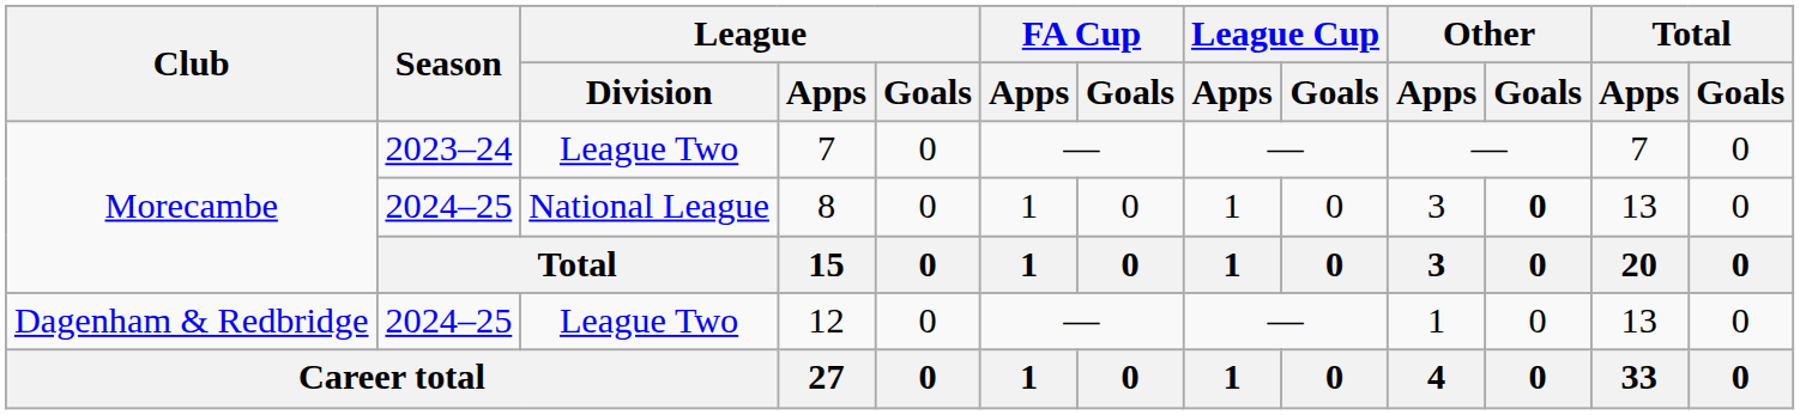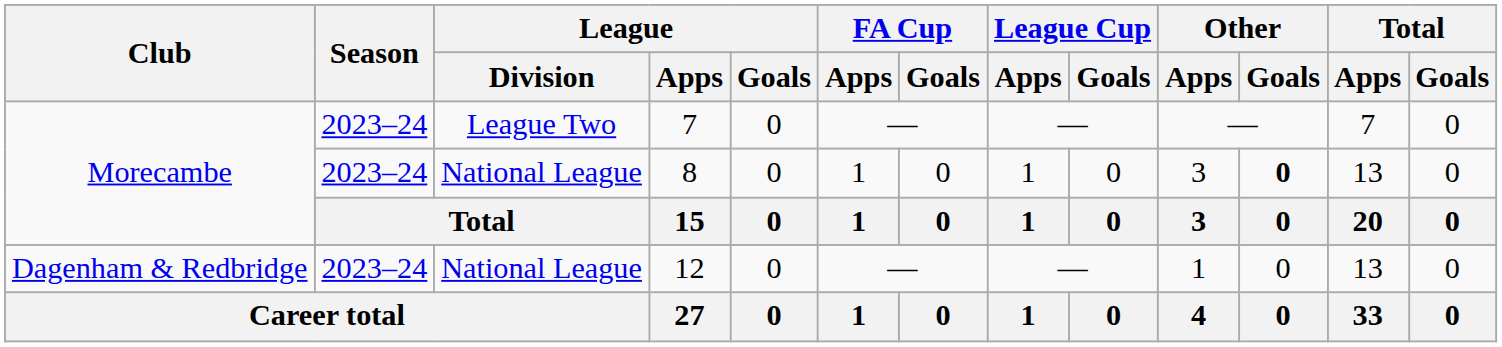 <table class="wikitable" style="text-align:center">
 <tr>
 <th rowspan="2">Club</th>
 <th rowspan="2">Season</th>
 <th colspan="3">League</th>
 <th colspan="2"><a href='#'>FA Cup</a></th>
 <th colspan="2"><a href='#'>League Cup</a></th>
 <th colspan="2">Other</th>
 <th colspan="2">Total</th>
 </tr>
 <tr>
 <th>Division</th>
 <th>Apps</th>
 <th>Goals</th>
 <th>Apps</th>
 <th>Goals</th>
 <th>Apps</th>
 <th>Goals</th>
 <th>Apps</th>
 <th>Goals</th>
 <th>Apps</th>
 <th>Goals</th>
 </tr>
 <tr>
 <td rowspan="3"><a href='#'>Morecambe</a></td>
 <td><a href='#'>2023–24</a></td>
 <td><a href='#'>League Two</a></td>
 <td>7</td>
 <td>0</td>
 <td colspan="2">—</td>
 <td colspan="2">—</td>
 <td colspan="2">—</td>
 <td>7</td>
 <td>0</td>
 </tr>
 <tr>
-<td><a href='#'>2024–25</a></td>
+<td><a href='#'>2023–24</a></td>
 <td><a href='#'>National League</a></td>
 <td>8</td>
 <td>0</td>
 <td>1</td>
 <td>0</td>
 <td>1</td>
 <td>0</td>
 <td>3</td>
 <td><strong>0</strong></td>
 <td>13</td>
 <td>0</td>
 </tr>
 <tr>
 <th colspan="2">Total</th>
 <th>15</th>
 <th>0</th>
 <th>1</th>
 <th>0</th>
 <th>1</th>
 <th>0</th>
 <th>3</th>
 <th>0</th>
 <th>20</th>
 <th>0</th>
 </tr>
 <tr>
 <td><a href='#'>Dagenham & Redbridge</a></td>
-<td><a href='#'>2024–25</a></td>
-<td><a href='#'>League Two</a></td>
+<td><a href='#'>2023–24</a></td>
+<td><a href='#'>National League</a></td>
 <td>12</td>
 <td>0</td>
 <td colspan="2">—</td>
 <td colspan="2">—</td>
 <td>1</td>
 <td>0</td>
 <td>13</td>
 <td>0</td>
 </tr>
 <tr>
 <th colspan="3">Career total</th>
 <th>27</th>
 <th>0</th>
 <th>1</th>
 <th>0</th>
 <th>1</th>
 <th>0</th>
 <th>4</th>
 <th>0</th>
 <th>33</th>
 <th>0</th>
 </tr>
 </table>
